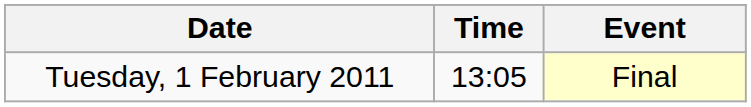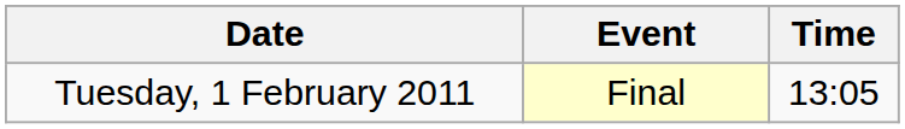 <table class = "wikitable" style="text-align:center;">
 <tr>
 <th width=220>Date</th>
+<th width=100>Event</th>
 <th width=50>Time</th>
-<th width=100>Event</th>
 </tr>
 <tr>
 <td>Tuesday, 1 February 2011</td>
+<td bgcolor=ffffcc>Final</td>
 <td>13:05</td>
-<td bgcolor=ffffcc>Final</td>
 </tr>
 </table>
